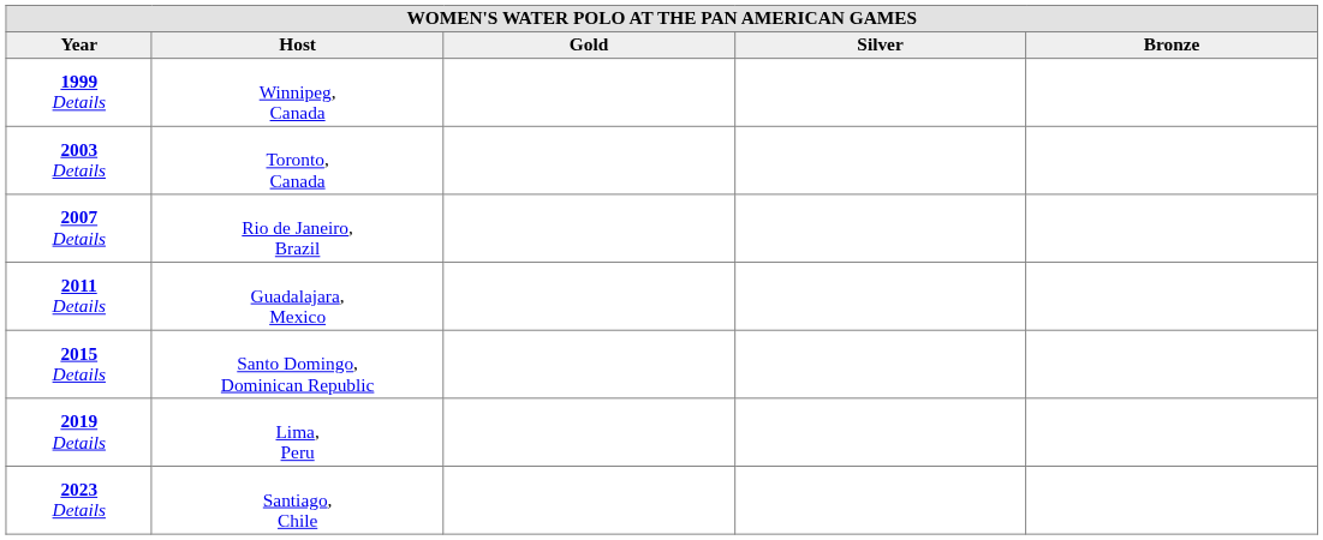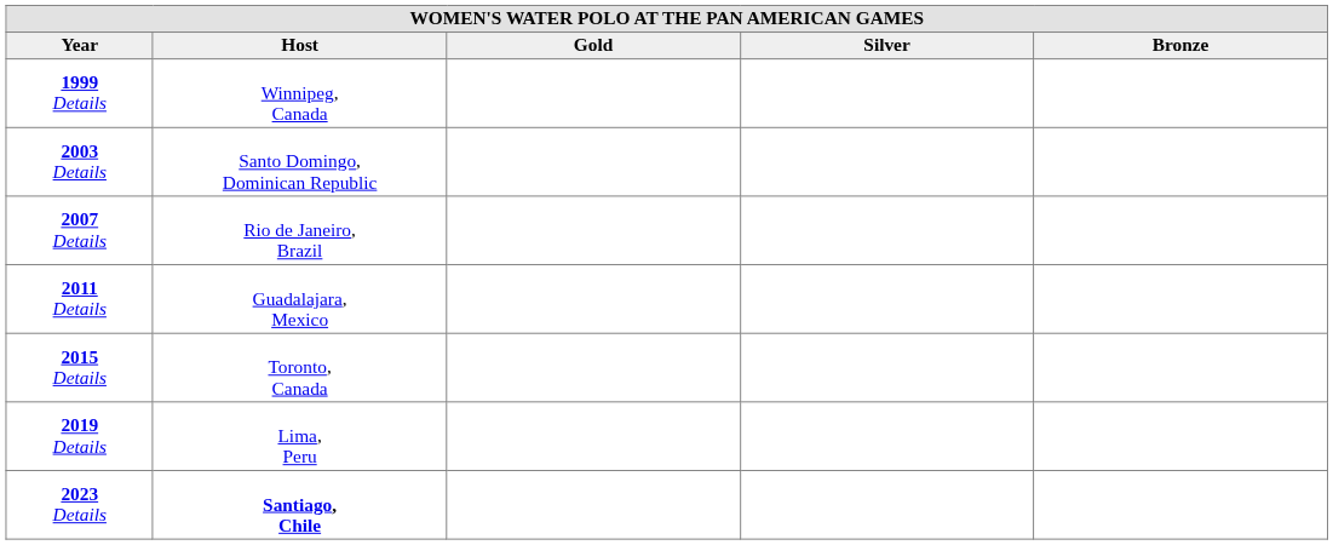 <table class="toccolours" border="1" cellpadding="2" style="border-collapse: collapse; text-align: center; width: 90%; margin: 0 auto;">
 <tr style= "background: #e2e2e2;">
 <th colspan=6 width=100%>WOMEN'S WATER POLO AT THE PAN AMERICAN GAMES</th>
 </tr>
 <tr style="background: #efefef;">
 <th width=10%>Year</th>
 <th width=20%>Host</th>
 <th width=20%>Gold</th>
 <th width=20%>Silver</th>
 <th width=20%>Bronze</th>
 </tr>
 <tr align=center>
 <td><strong><a href='#'>1999</a></strong><br><em><a href='#'>Details</a></em></td>
 <td><br><a href='#'>Winnipeg</a>,<br> <a href='#'>Canada</a></td>
 <td><strong></strong></td>
 <td></td>
 <td></td>
 </tr>
 <tr>
 <td><strong><a href='#'>2003</a></strong><br><em><a href='#'>Details</a></em></td>
-<td><br><a href='#'>Toronto</a>,<br> <a href='#'>Canada</a></td>
+<td><br><a href='#'>Santo Domingo</a>,<br> <a href='#'>Dominican Republic</a></td>
 <td><strong></strong></td>
 <td></td>
 <td></td>
 </tr>
 <tr>
 <td><strong><a href='#'>2007</a></strong><br><em><a href='#'>Details</a></em></td>
 <td><br><a href='#'>Rio de Janeiro</a>,<br> <a href='#'>Brazil</a></td>
 <td><strong></strong></td>
 <td></td>
 <td></td>
 </tr>
 <tr>
 <td><strong><a href='#'>2011</a></strong><br><em><a href='#'>Details</a></em></td>
 <td><br><a href='#'>Guadalajara</a>,<br> <a href='#'>Mexico</a></td>
 <td><strong></strong></td>
 <td></td>
 <td></td>
 </tr>
 <tr>
 <td><strong><a href='#'>2015</a></strong><br><em><a href='#'>Details</a></em></td>
-<td><br><a href='#'>Santo Domingo</a>,<br> <a href='#'>Dominican Republic</a></td>
+<td><br><a href='#'>Toronto</a>,<br> <a href='#'>Canada</a></td>
 <td><strong></strong></td>
 <td></td>
 <td></td>
 </tr>
 <tr>
 <td><strong><a href='#'>2019</a></strong><br><em><a href='#'>Details</a></em></td>
 <td><br><a href='#'>Lima</a>,<br> <a href='#'>Peru</a></td>
 <td><strong></strong></td>
 <td></td>
 <td></td>
 </tr>
 <tr>
 <td><strong><a href='#'>2023</a></strong><br><em><a href='#'>Details</a></em></td>
-<td><br><a href='#'>Santiago</a>,<br> <a href='#'>Chile</a></td>
+<td><strong><br><a href='#'>Santiago</a>,<br> <a href='#'>Chile</a></strong></td>
 <td><strong></strong></td>
 <td></td>
 <td></td>
 </tr>
 </table>
